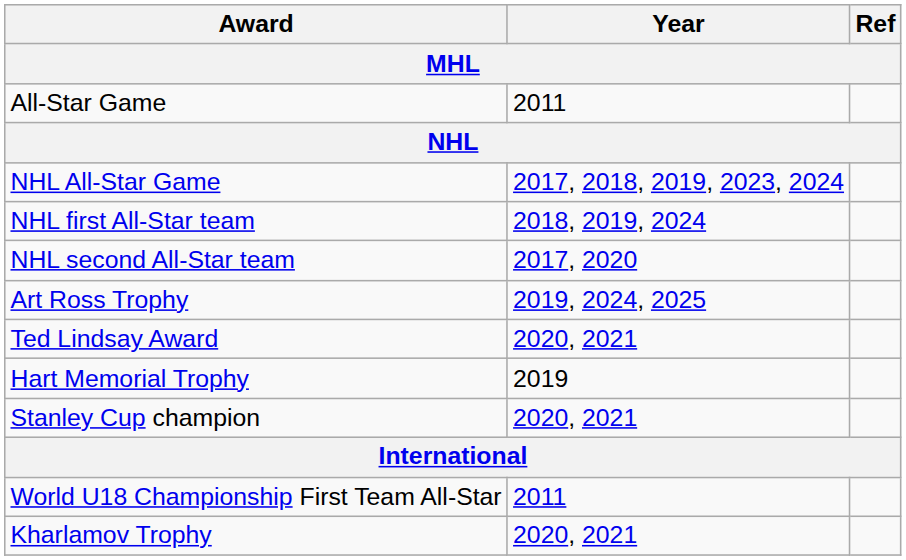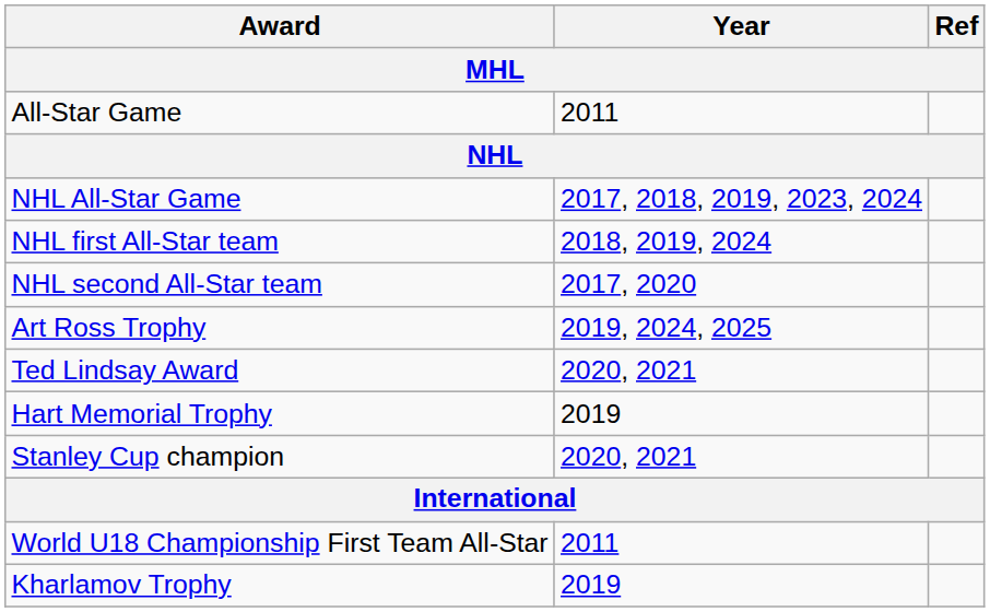 <table class="wikitable">
 <tr>
 <th>Award</th>
 <th>Year</th>
 <th>Ref</th>
 </tr>
 <tr>
 <th colspan="3"><a href='#'>MHL</a></th>
 </tr>
 <tr>
 <td>All-Star Game</td>
 <td>2011</td>
 <td></td>
 </tr>
 <tr>
 <th colspan="3"><a href='#'>NHL</a></th>
 </tr>
 <tr>
 <td><a href='#'>NHL All-Star Game</a></td>
 <td><a href='#'>2017</a>, <a href='#'>2018</a>, <a href='#'>2019</a>, <a href='#'>2023</a>, <a href='#'>2024</a></td>
 <td></td>
 </tr>
 <tr>
 <td><a href='#'>NHL first All-Star team</a></td>
 <td><a href='#'>2018</a>, <a href='#'>2019</a>, <a href='#'>2024</a></td>
 <td></td>
 </tr>
 <tr>
 <td><a href='#'>NHL second All-Star team</a></td>
 <td><a href='#'>2017</a>, <a href='#'>2020</a></td>
 <td></td>
 </tr>
 <tr>
 <td><a href='#'>Art Ross Trophy</a></td>
 <td><a href='#'>2019</a>, <a href='#'>2024</a>, <a href='#'>2025</a></td>
 <td></td>
 </tr>
 <tr>
 <td><a href='#'>Ted Lindsay Award</a></td>
 <td><a href='#'>2020</a>, <a href='#'>2021</a></td>
 <td></td>
 </tr>
 <tr>
 <td><a href='#'>Hart Memorial Trophy</a></td>
 <td>2019</td>
 <td></td>
 </tr>
 <tr>
 <td><a href='#'>Stanley Cup</a> champion</td>
 <td><a href='#'>2020</a>, <a href='#'>2021</a></td>
 <td></td>
 </tr>
 <tr>
 <th colspan="3"><a href='#'>International</a></th>
 </tr>
 <tr>
 <td><a href='#'>World U18 Championship</a> First Team All-Star</td>
 <td><a href='#'>2011</a></td>
 <td></td>
 </tr>
 <tr>
 <td><a href='#'>Kharlamov Trophy</a></td>
-<td><a href='#'>2020</a>, <a href='#'>2021</a></td>
+<td><a href='#'>2019</a></td>
 <td></td>
 </tr>
 </table>
